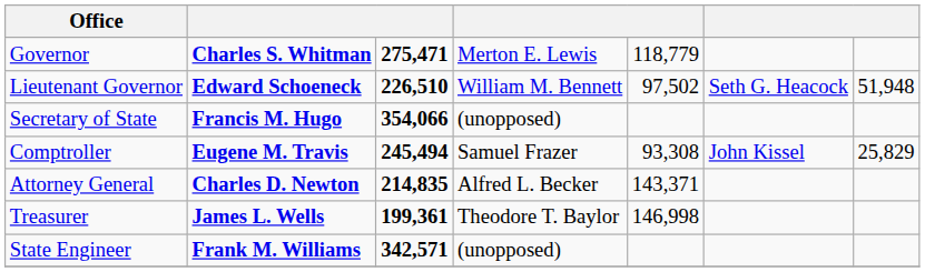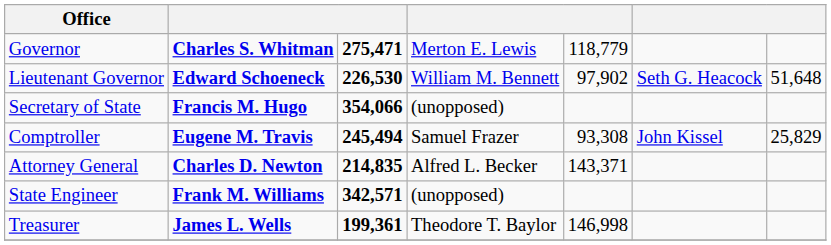 <table class=wikitable>
 <tr bgcolor=lightgrey>
 <th>Office</th>
 <th colspan="2"></th>
 <th colspan="2"></th>
 <th colspan="2"></th>
 </tr>
 <tr>
 <td><a href='#'>Governor</a></td>
 <td><strong><a href='#'>Charles S. Whitman</a></strong></td>
 <td align="right"><strong>275,471</strong></td>
 <td><a href='#'>Merton E. Lewis</a></td>
 <td align="right">118,779</td>
 <td></td>
 <td></td>
 </tr>
 <tr>
 <td><a href='#'>Lieutenant Governor</a></td>
 <td><strong><a href='#'>Edward Schoeneck</a></strong></td>
-<td align="right"><strong>226,510</strong></td>
+<td align="right"><strong>226,530</strong></td>
 <td><a href='#'>William M. Bennett</a></td>
-<td align="right">97,502</td>
+<td align="right">97,902</td>
 <td><a href='#'>Seth G. Heacock</a></td>
-<td align="right">51,948</td>
+<td align="right">51,648</td>
 </tr>
 <tr>
 <td><a href='#'>Secretary of State</a></td>
 <td><strong><a href='#'>Francis M. Hugo</a></strong></td>
 <td align="right"><strong>354,066</strong></td>
 <td>(unopposed)</td>
 <td align="right"></td>
 <td></td>
 <td></td>
 </tr>
 <tr>
 <td><a href='#'>Comptroller</a></td>
 <td><strong><a href='#'>Eugene M. Travis</a></strong></td>
 <td align="right"><strong>245,494</strong></td>
 <td>Samuel Frazer</td>
 <td align="right">93,308</td>
 <td><a href='#'>John Kissel</a></td>
 <td align="right">25,829</td>
 </tr>
 <tr>
 <td><a href='#'>Attorney General</a></td>
 <td><strong><a href='#'>Charles D. Newton</a></strong></td>
 <td align="right"><strong>214,835</strong></td>
 <td>Alfred L. Becker</td>
 <td align="right">143,371</td>
 <td></td>
 <td></td>
 </tr>
 <tr>
+<td><a href='#'>State Engineer</a></td>
+<td><strong><a href='#'>Frank M. Williams</a></strong></td>
+<td align="right"><strong>342,571</strong></td>
+<td>(unopposed)</td>
+<td align="right"></td>
+<td></td>
+<td></td>
+</tr>
+<tr>
 <td><a href='#'>Treasurer</a></td>
 <td><strong><a href='#'>James L. Wells</a></strong></td>
 <td align="right"><strong>199,361</strong></td>
 <td>Theodore T. Baylor</td>
 <td align="right">146,998</td>
 <td></td>
 <td></td>
 </tr>
 <tr>
-<td><a href='#'>State Engineer</a></td>
-<td><strong><a href='#'>Frank M. Williams</a></strong></td>
-<td align="right"><strong>342,571</strong></td>
-<td>(unopposed)</td>
-<td align="right"></td>
-<td></td>
-<td></td>
-</tr>
-<tr>
 </tr>
 </table>
